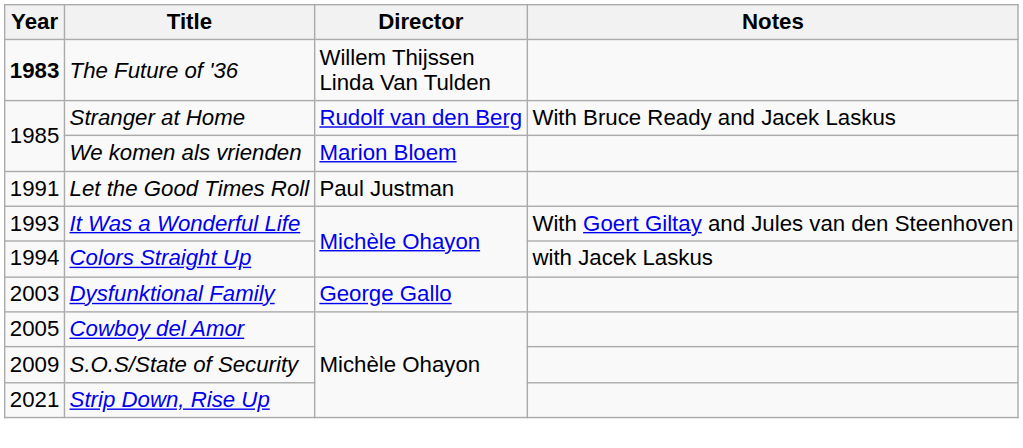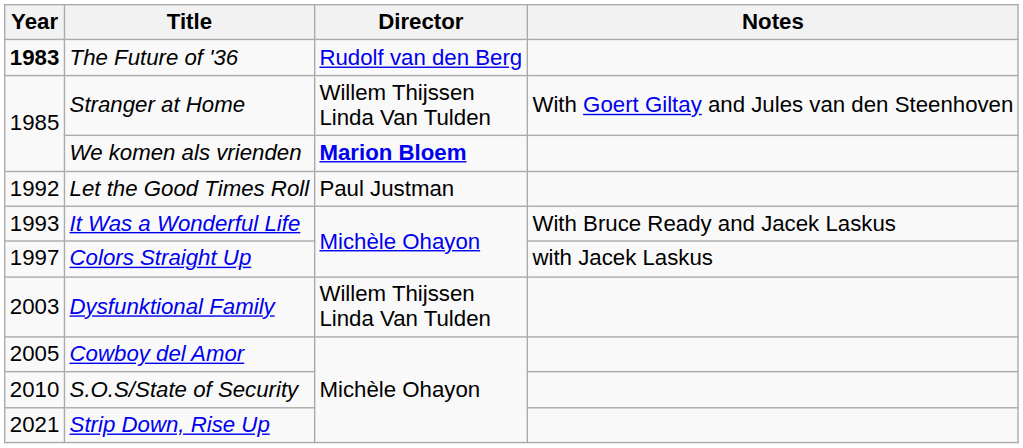 <table class="wikitable">
 <tr>
 <th>Year</th>
 <th>Title</th>
 <th>Director</th>
 <th>Notes</th>
 </tr>
 <tr>
 <td><strong>1983</strong></td>
 <td><em>The Future of '36</em></td>
-<td>Willem Thijssen<br>Linda Van Tulden</td>
+<td><a href='#'>Rudolf van den Berg</a></td>
 <td></td>
 </tr>
 <tr>
 <td rowspan=2>1985</td>
 <td><em>Stranger at Home</em></td>
-<td><a href='#'>Rudolf van den Berg</a></td>
-<td>With Bruce Ready and Jacek Laskus</td>
+<td>Willem Thijssen<br>Linda Van Tulden</td>
+<td>With <a href='#'>Goert Giltay</a> and Jules van den Steenhoven</td>
 </tr>
 <tr>
 <td><em>We komen als vrienden</em></td>
-<td><a href='#'>Marion Bloem</a></td>
+<td><strong><a href='#'>Marion Bloem</a></strong></td>
 <td></td>
 </tr>
 <tr>
-<td>1991</td>
+<td>1992</td>
 <td><em>Let the Good Times Roll</em></td>
 <td>Paul Justman</td>
 <td></td>
 </tr>
 <tr>
 <td>1993</td>
 <td><em><a href='#'>It Was a Wonderful Life</a></em></td>
 <td rowspan=2><a href='#'>Michèle Ohayon</a></td>
-<td>With <a href='#'>Goert Giltay</a> and Jules van den Steenhoven</td>
+<td>With Bruce Ready and Jacek Laskus</td>
 </tr>
 <tr>
-<td>1994</td>
+<td>1997</td>
 <td><em><a href='#'>Colors Straight Up</a></em></td>
 <td>with Jacek Laskus</td>
 </tr>
 <tr>
 <td>2003</td>
 <td><em><a href='#'>Dysfunktional Family</a></em></td>
-<td><a href='#'>George Gallo</a></td>
+<td>Willem Thijssen<br>Linda Van Tulden</td>
 <td></td>
 </tr>
 <tr>
 <td>2005</td>
 <td><em><a href='#'>Cowboy del Amor</a></em></td>
 <td rowspan=3>Michèle Ohayon</td>
 <td></td>
 </tr>
 <tr>
-<td>2009</td>
+<td>2010</td>
 <td><em>S.O.S/State of Security</em></td>
 <td></td>
 </tr>
 <tr>
 <td>2021</td>
 <td><em><a href='#'>Strip Down, Rise Up</a></em></td>
 <td></td>
 </tr>
 </table>
